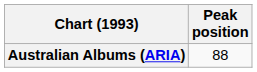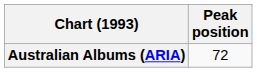 <table class="wikitable plainrowheaders">
 <tr>
 <th>Chart (1993)</th>
 <th>Peak<br>position</th>
 </tr>
 <tr>
 <th scope="row">Australian Albums (<a href='#'>ARIA</a>)</th>
-<td style="text-align:center;">88</td>
+<td style="text-align:center;">72</td>
 </tr>
 </table>
